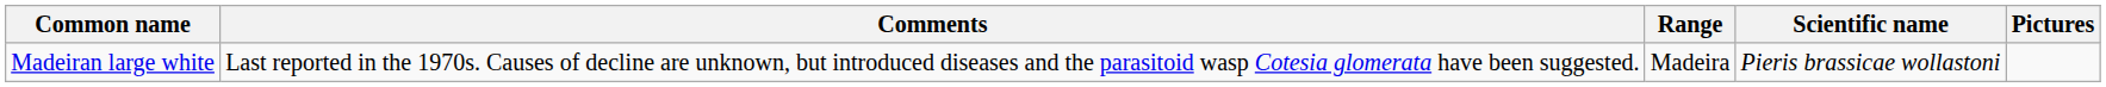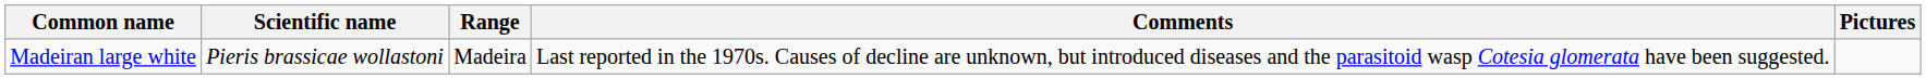 <table class="wikitable">
 <tr>
 <th>Common name</th>
+<th>Scientific name</th>
+<th>Range</th>
 <th class="unsortable">Comments</th>
-<th>Range</th>
-<th>Scientific name</th>
 <th class="unsortable">Pictures</th>
 </tr>
 <tr>
 <td><a href='#'>Madeiran large white</a></td>
+<td><em>Pieris brassicae wollastoni</em></td>
+<td>Madeira</td>
 <td>Last reported in the 1970s. Causes of decline are unknown, but introduced diseases and the <a href='#'>parasitoid</a> wasp <em><a href='#'>Cotesia glomerata</a></em> have been suggested.</td>
-<td>Madeira</td>
-<td><em>Pieris brassicae wollastoni</em></td>
 <td></td>
 </tr>
 </table>
